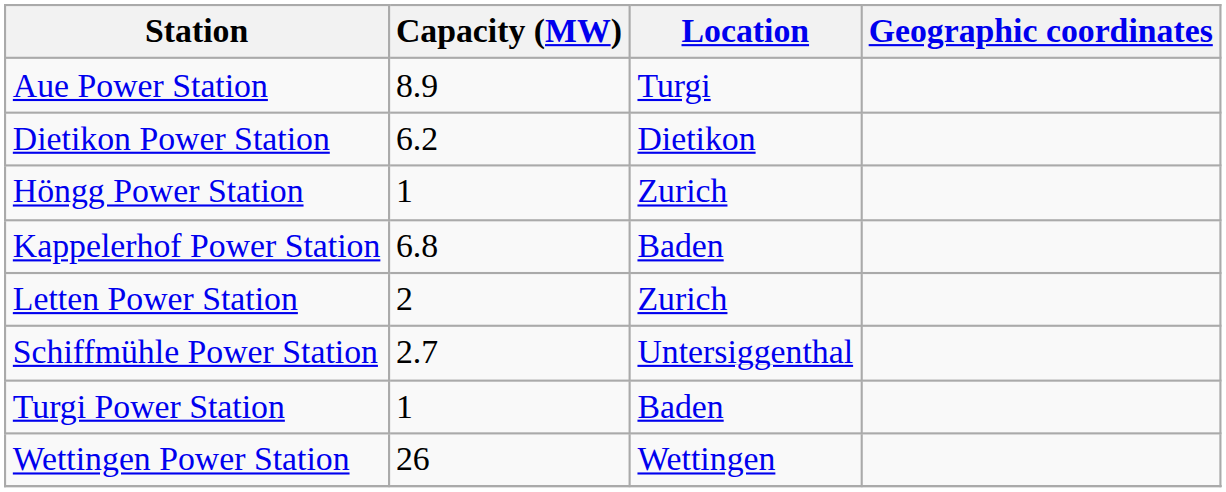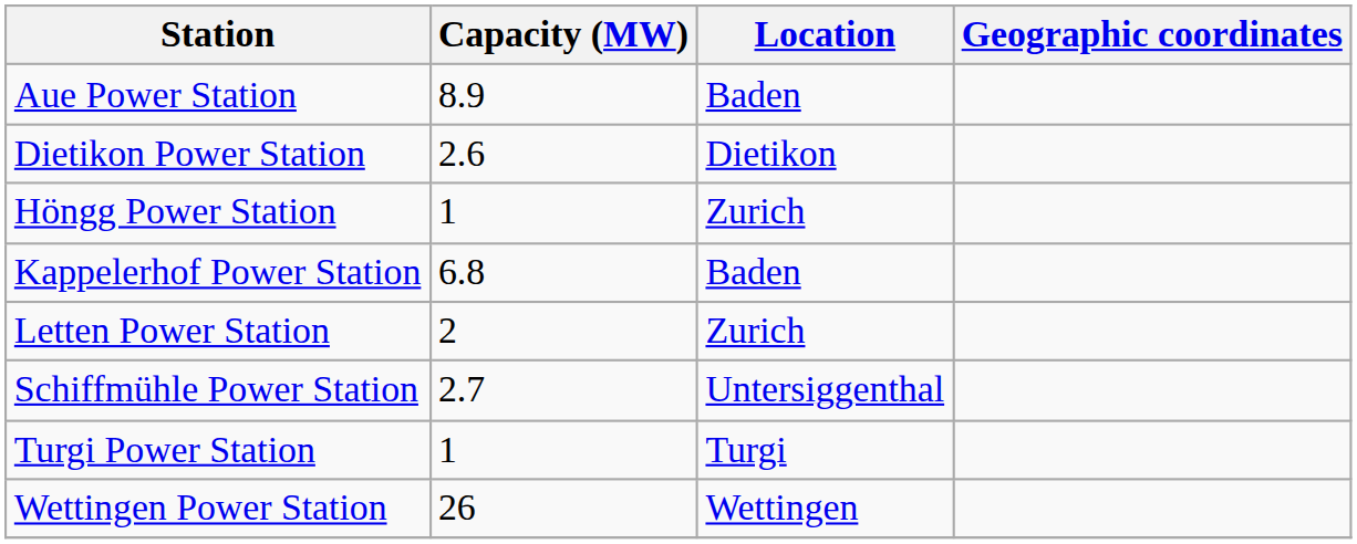 <table class="wikitable sortable">
 <tr>
 <th>Station</th>
 <th>Capacity (<a href='#'>MW</a>)</th>
 <th><a href='#'>Location</a></th>
 <th><a href='#'>Geographic coordinates</a></th>
 </tr>
 <tr>
 <td><a href='#'>Aue Power Station</a></td>
 <td>8.9</td>
-<td><a href='#'>Turgi</a></td>
+<td><a href='#'>Baden</a></td>
 <td></td>
 </tr>
 <tr>
 <td><a href='#'>Dietikon Power Station</a></td>
-<td>6.2</td>
+<td>2.6</td>
 <td><a href='#'>Dietikon</a></td>
 <td></td>
 </tr>
 <tr>
 <td><a href='#'>Höngg Power Station</a></td>
 <td>1</td>
 <td><a href='#'>Zurich</a></td>
 <td></td>
 </tr>
 <tr>
 <td><a href='#'>Kappelerhof Power Station</a></td>
 <td>6.8</td>
 <td><a href='#'>Baden</a></td>
 <td></td>
 </tr>
 <tr>
 <td><a href='#'>Letten Power Station</a></td>
 <td>2</td>
 <td><a href='#'>Zurich</a></td>
 <td></td>
 </tr>
 <tr>
 <td><a href='#'>Schiffmühle Power Station</a></td>
 <td>2.7</td>
 <td><a href='#'>Untersiggenthal</a></td>
 <td></td>
 </tr>
 <tr>
 <td><a href='#'>Turgi Power Station</a></td>
 <td>1</td>
-<td><a href='#'>Baden</a></td>
+<td><a href='#'>Turgi</a></td>
 <td></td>
 </tr>
 <tr>
 <td><a href='#'>Wettingen Power Station</a></td>
 <td>26</td>
 <td><a href='#'>Wettingen</a></td>
 <td></td>
 </tr>
 <tr>
 </tr>
 </table>
